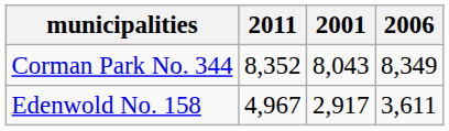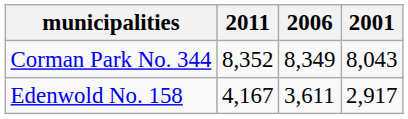 <table class="wikitable" style="margin-left:20px;">
 <tr>
 <th>municipalities</th>
 <th>2011</th>
+<th>2006</th>
 <th>2001</th>
-<th>2006</th>
 </tr>
 <tr>
 <td align=left><a href='#'>Corman Park No. 344</a></td>
 <td>8,352</td>
+<td>8,349</td>
 <td>8,043</td>
-<td>8,349</td>
 </tr>
 <tr>
 <td align=left><a href='#'>Edenwold No. 158</a></td>
-<td>4,967</td>
+<td>4,167</td>
+<td>3,611</td>
 <td>2,917</td>
-<td>3,611</td>
 </tr>
 </table>
